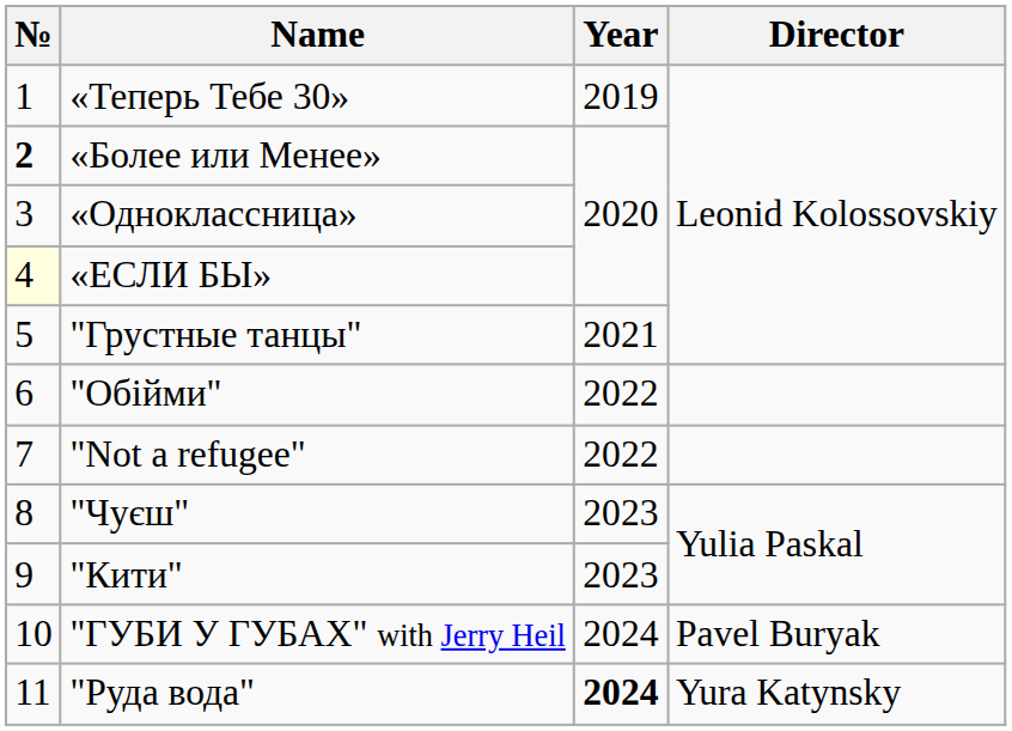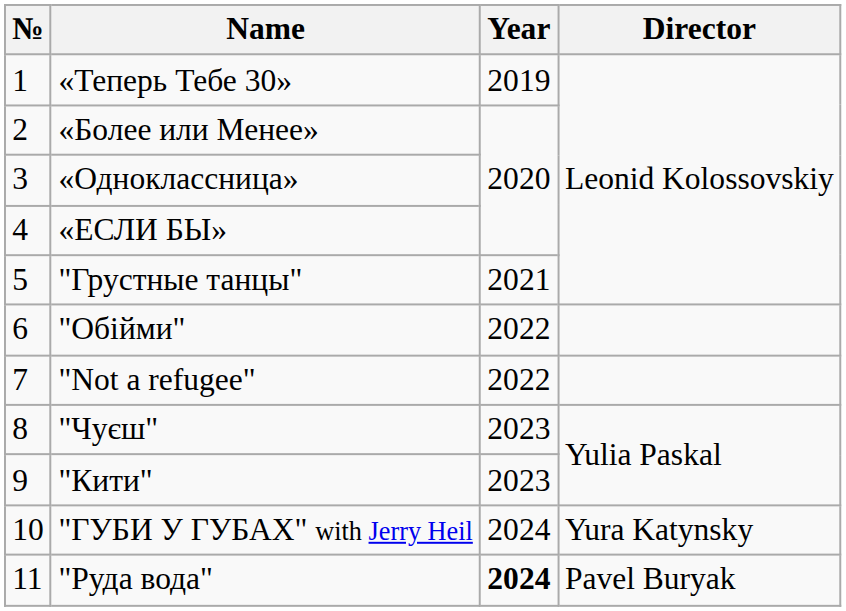 <table class="wikitable">
 <tr>
 <th>№</th>
 <th>Name</th>
 <th>Year</th>
 <th>Director</th>
 </tr>
 <tr>
 <td>1</td>
 <td>«Теперь Тебе 30»</td>
 <td>2019</td>
 <td rowspan="5">Leonid Kolossovskiy</td>
 </tr>
 <tr>
-<td><strong>2</strong></td>
+<td>2</td>
 <td>«Более или Менее»</td>
 <td rowspan="3">2020</td>
 </tr>
 <tr>
 <td>3</td>
 <td>«Одноклассница»</td>
 </tr>
 <tr>
-<td style="background: lightyellow;">4</td>
+<td>4</td>
 <td>«ЕСЛИ БЫ»</td>
 </tr>
 <tr>
 <td>5</td>
 <td>"Грустные танцы"</td>
 <td>2021</td>
 </tr>
 <tr>
 <td>6</td>
 <td>"Обійми"</td>
 <td>2022</td>
 <td></td>
 </tr>
 <tr>
 <td>7</td>
 <td>"Not a refugee"</td>
 <td>2022</td>
 <td></td>
 </tr>
 <tr>
 <td>8</td>
 <td>"Чуєш"</td>
 <td>2023</td>
 <td rowspan="2">Yulia Paskal</td>
 </tr>
 <tr>
 <td>9</td>
 <td>"Кити"</td>
 <td>2023</td>
 </tr>
 <tr>
 <td>10</td>
 <td>"ГУБИ У ГУБАХ" <small>with <a href='#'>Jerry Heil</a><br></small></td>
 <td>2024</td>
-<td>Pavel Buryak</td>
+<td>Yura Katynsky</td>
 </tr>
 <tr>
 <td>11</td>
 <td>"Pуда вода"</td>
 <td><strong>2024</strong></td>
-<td>Yura Katynsky</td>
+<td>Pavel Buryak</td>
 </tr>
 </table>
